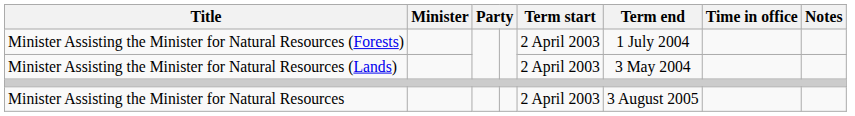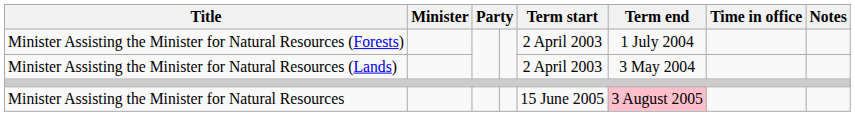 <table class="wikitable sortable">
 <tr>
 <th>Title</th>
 <th>Minister</th>
 <th colspan="2">Party</th>
 <th>Term start</th>
 <th>Term end</th>
 <th>Time in office</th>
 <th class="unsortable">Notes</th>
 </tr>
 <tr>
 <td>Minister Assisting the Minister for Natural Resources (<a href='#'>Forests</a>)</td>
 <td></td>
 <td rowspan="2" > </td>
 <td rowspan="2"></td>
 <td align="center">2 April 2003</td>
 <td align="center">1 July 2004</td>
 <td align=right></td>
 </tr>
 <tr>
 <td>Minister Assisting the Minister for Natural Resources (<a href='#'>Lands</a>)</td>
 <td></td>
 <td align="center">2 April 2003</td>
 <td align="center">3 May 2004</td>
 <td align=right></td>
 <td></td>
 </tr>
 <tr class="sortbottom">
 <th colspan="8" style="background: #cccccc;"></th>
 </tr>
 <tr>
 <td>Minister Assisting the Minister for Natural Resources</td>
 <td></td>
 <td> </td>
 <td></td>
-<td align="center">2 April 2003</td>
-<td align="center">3 August 2005</td>
+<td align="center">15 June 2005</td>
+<td align="center" style="background: pink;">3 August 2005</td>
 <td align=right></td>
 <td></td>
 </tr>
 </table>
